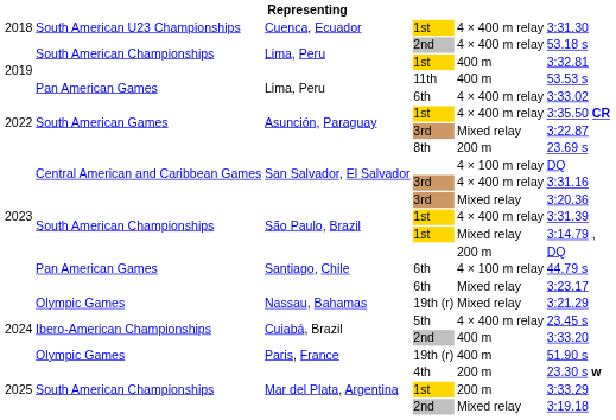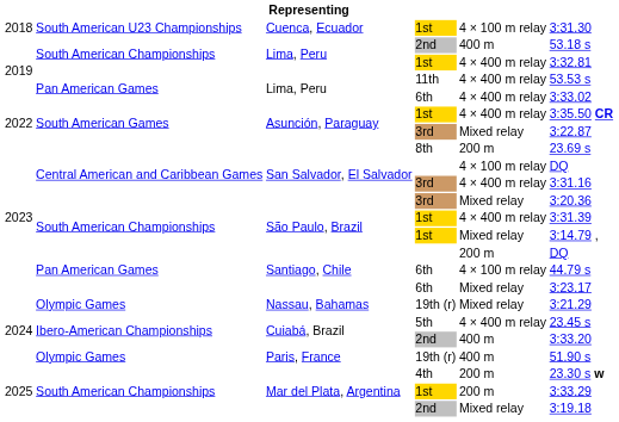 <table>
 <tr>
 <th colspan="6">Representing </th>
 </tr>
 <tr>
 <td>2018</td>
 <td><a href='#'>South American U23 Championships</a></td>
 <td><a href='#'>Cuenca</a>, <a href='#'>Ecuador</a></td>
 <td bgcolor=gold>1st</td>
-<td>4 × 400 m relay</td>
+<td>4 × 100 m relay</td>
 <td><a href='#'>3:31.30</a> <strong></strong></td>
 </tr>
 <tr>
 <td rowspan=4>2019</td>
 <td rowspan=2><a href='#'>South American Championships</a></td>
 <td rowspan=2><a href='#'>Lima</a>, <a href='#'>Peru</a></td>
 <td bgcolor=silver>2nd</td>
-<td>4 × 400 m relay</td>
+<td>400 m</td>
 <td><a href='#'>53.18 s</a></td>
 </tr>
 <tr>
 <td bgcolor=gold>1st</td>
-<td>400 m</td>
+<td>4 × 400 m relay</td>
 <td><a href='#'>3:32.81</a></td>
 </tr>
 <tr>
 <td rowspan=2><a href='#'>Pan American Games</a></td>
 <td rowspan=2>Lima, Peru</td>
 <td>11th</td>
-<td>400 m</td>
+<td>4 × 400 m relay</td>
 <td><a href='#'>53.53 s</a></td>
 </tr>
 <tr>
 <td>6th</td>
 <td>4 × 400 m relay</td>
 <td><a href='#'>3:33.02</a></td>
 </tr>
 <tr>
 <td rowspan=2>2022</td>
 <td rowspan=2><a href='#'>South American Games</a></td>
 <td rowspan=2><a href='#'>Asunción</a>, <a href='#'>Paraguay</a></td>
 <td bgcolor=gold>1st</td>
 <td>4 × 400 m relay</td>
 <td><a href='#'>3:35.50</a> <strong><a href='#'>CR</a></strong></td>
 </tr>
 <tr>
 <td bgcolor=cc9966>3rd</td>
 <td>Mixed relay</td>
 <td><a href='#'>3:22.87</a></td>
 </tr>
 <tr>
 <td rowspan=9>2023</td>
 <td rowspan=4><a href='#'>Central American and Caribbean Games</a></td>
 <td rowspan=4><a href='#'>San Salvador</a>, <a href='#'>El Salvador</a></td>
 <td>8th</td>
 <td>200 m</td>
 <td><a href='#'>23.69 s</a></td>
 </tr>
 <tr>
 <td></td>
 <td>4 × 100 m relay</td>
 <td><a href='#'>DQ</a></td>
 </tr>
 <tr>
 <td bgcolor=cc9966>3rd</td>
 <td>4 × 400 m relay</td>
 <td><a href='#'>3:31.16</a></td>
 </tr>
 <tr>
 <td bgcolor=cc9966>3rd</td>
 <td>Mixed relay</td>
 <td><a href='#'>3:20.36</a></td>
 </tr>
 <tr>
 <td rowspan=2><a href='#'>South American Championships</a></td>
 <td rowspan=2><a href='#'>São Paulo</a>, <a href='#'>Brazil</a></td>
 <td bgcolor=gold>1st</td>
 <td>4 × 400 m relay</td>
 <td><a href='#'>3:31.39</a></td>
 </tr>
 <tr>
 <td bgcolor=gold>1st</td>
 <td>Mixed relay</td>
 <td><a href='#'>3:14.79</a> <strong></strong>, <strong></strong></td>
 </tr>
 <tr>
 <td rowspan=3><a href='#'>Pan American Games</a></td>
 <td rowspan=3><a href='#'>Santiago</a>, <a href='#'>Chile</a></td>
 <td></td>
 <td>200 m</td>
 <td><a href='#'>DQ</a></td>
 </tr>
 <tr>
 <td>6th</td>
 <td>4 × 100 m relay</td>
 <td><a href='#'>44.79 s</a></td>
 </tr>
 <tr>
 <td>6th</td>
 <td>Mixed relay</td>
 <td><a href='#'>3:23.17</a></td>
 </tr>
 <tr>
 <td rowspan=4>2024</td>
 <td><a href='#'>Olympic Games</a></td>
 <td><a href='#'>Nassau</a>, <a href='#'>Bahamas</a></td>
 <td>19th (r)</td>
 <td>Mixed relay</td>
 <td><a href='#'>3:21.29</a></td>
 </tr>
 <tr>
 <td rowspan=2><a href='#'>Ibero-American Championships</a></td>
 <td rowspan=2><a href='#'>Cuiabá</a>, Brazil</td>
 <td>5th</td>
 <td>4 × 400 m relay</td>
 <td><a href='#'>23.45 s</a></td>
 </tr>
 <tr>
 <td bgcolor=silver>2nd</td>
 <td>400 m</td>
 <td><a href='#'>3:33.20</a></td>
 </tr>
 <tr>
 <td><a href='#'>Olympic Games</a></td>
 <td><a href='#'>Paris</a>, <a href='#'>France</a></td>
 <td>19th (r)</td>
 <td>400 m</td>
 <td><a href='#'>51.90 s</a></td>
 </tr>
 <tr>
 <td rowspan=3>2025</td>
 <td rowspan=3><a href='#'>South American Championships</a></td>
 <td rowspan=3><a href='#'>Mar del Plata</a>, <a href='#'>Argentina</a></td>
 <td>4th</td>
 <td>200 m</td>
 <td><a href='#'>23.30 s</a> <strong>w</strong></td>
 </tr>
 <tr>
 <td bgcolor=gold>1st</td>
 <td>200 m</td>
 <td><a href='#'>3:33.29</a></td>
 </tr>
 <tr>
 <td bgcolor=silver>2nd</td>
 <td>Mixed relay</td>
 <td><a href='#'>3:19.18</a></td>
 </tr>
 </table>
